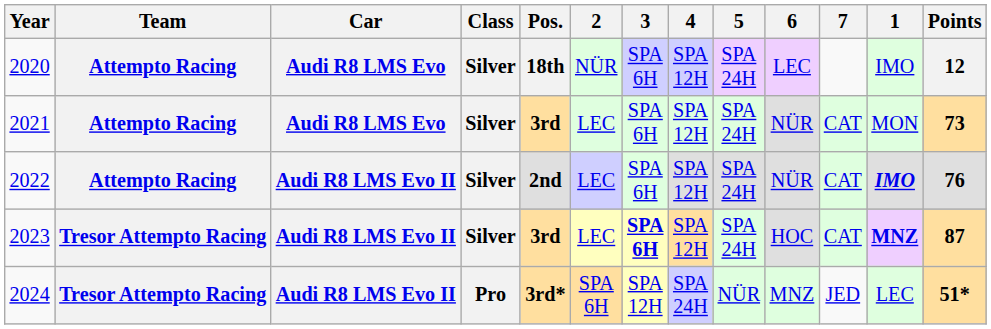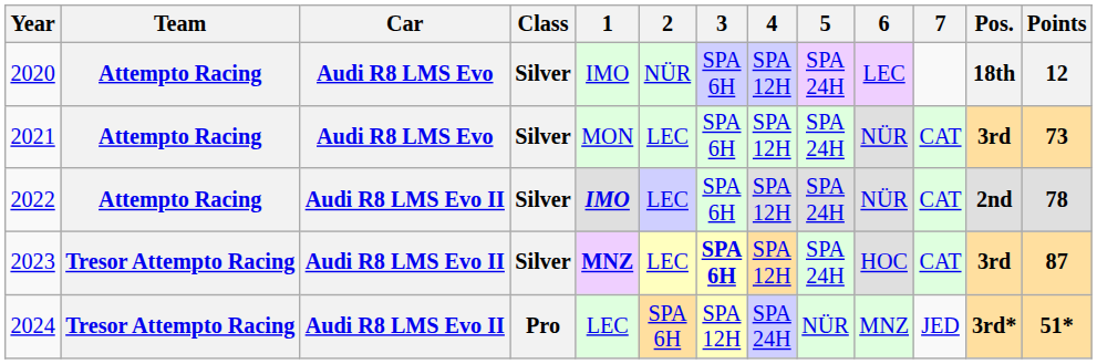 <table class="wikitable" border="1" style="text-align:center; font-size:90%;">
 <tr>
 <th>Year</th>
 <th>Team</th>
 <th>Car</th>
 <th>Class</th>
-<th>Pos.</th>
+<th>1</th>
 <th>2</th>
 <th>3</th>
 <th>4</th>
 <th>5</th>
 <th>6</th>
 <th>7</th>
-<th>1</th>
+<th>Pos.</th>
 <th>Points</th>
 </tr>
 <tr>
 <td><a href='#'>2020</a></td>
 <th><a href='#'>Attempto Racing</a></th>
 <th><a href='#'>Audi R8 LMS Evo</a></th>
 <th>Silver</th>
-<th>18th</th>
+<td style="background:#DFFFDF;"><a href='#'>IMO</a><br></td>
 <td style="background:#DFFFDF;"><a href='#'>NÜR</a><br></td>
 <td style="background:#CFCFFF;"><a href='#'>SPA<br>6H</a><br></td>
 <td style="background:#CFCFFF;"><a href='#'>SPA<br>12H</a><br></td>
 <td style="background:#EFCFFF;"><a href='#'>SPA<br>24H</a><br></td>
 <td style="background:#EFCFFF;"><a href='#'>LEC</a><br></td>
 <td></td>
-<td style="background:#DFFFDF;"><a href='#'>IMO</a><br></td>
+<th>18th</th>
 <th>12</th>
 </tr>
 <tr>
 <td><a href='#'>2021</a></td>
 <th><a href='#'>Attempto Racing</a></th>
 <th><a href='#'>Audi R8 LMS Evo</a></th>
 <th>Silver</th>
-<th style="background:#FFDF9F;">3rd</th>
+<td style="background:#DFFFDF;"><a href='#'>MON</a><br></td>
 <td style="background:#DFFFDF;"><a href='#'>LEC</a><br></td>
 <td style="background:#DFFFDF;"><a href='#'>SPA<br>6H</a><br></td>
 <td style="background:#DFFFDF;"><a href='#'>SPA<br>12H</a><br></td>
 <td style="background:#DFFFDF;"><a href='#'>SPA<br>24H</a><br></td>
 <td style="background:#DFDFDF;"><a href='#'>NÜR</a><br></td>
 <td style="background:#DFFFDF;"><a href='#'>CAT</a><br></td>
-<td style="background:#DFFFDF;"><a href='#'>MON</a><br></td>
+<th style="background:#FFDF9F;">3rd</th>
 <th style="background:#FFDF9F;">73</th>
 </tr>
 <tr>
 <td><a href='#'>2022</a></td>
 <th><a href='#'>Attempto Racing</a></th>
 <th><a href='#'>Audi R8 LMS Evo II</a></th>
 <th>Silver</th>
-<th style="background:#DFDFDF;">2nd</th>
+<td style="background:#DFDFDF;"><strong><em><a href='#'>IMO</a></em></strong><br></td>
 <td style="background:#CFCFFF;"><a href='#'>LEC</a><br></td>
 <td style="background:#DFFFDF;"><a href='#'>SPA<br>6H</a><br></td>
 <td style="background:#DFDFDF;"><a href='#'>SPA<br>12H</a><br></td>
 <td style="background:#DFDFDF;"><a href='#'>SPA<br>24H</a><br></td>
 <td style="background:#DFDFDF;"><a href='#'>NÜR</a><br></td>
 <td style="background:#DFFFDF;"><a href='#'>CAT</a><br></td>
-<td style="background:#DFDFDF;"><strong><em><a href='#'>IMO</a></em></strong><br></td>
-<th style="background:#DFDFDF;">76</th>
+<th style="background:#DFDFDF;">2nd</th>
+<th style="background:#DFDFDF;">78</th>
 </tr>
 <tr>
 <td><a href='#'>2023</a></td>
 <th><a href='#'>Tresor Attempto Racing</a></th>
 <th><a href='#'>Audi R8 LMS Evo II</a></th>
 <th>Silver</th>
-<th style="background:#FFDF9F;">3rd</th>
+<td style="background:#EFCFFF;"><strong><a href='#'>MNZ</a></strong><br></td>
 <td style="background:#FFFFBF;"><a href='#'>LEC</a><br></td>
 <td style="background:#FFFFBF;"><strong><a href='#'>SPA<br>6H</a><br></strong></td>
 <td style="background:#FFDF9F;"><a href='#'>SPA<br>12H</a><br></td>
 <td style="background:#DFFFDF;"><a href='#'>SPA<br>24H</a><br></td>
 <td style="background:#DFDFDF;"><a href='#'>HOC</a><br></td>
 <td style="background:#DFFFDF;"><a href='#'>CAT</a><br></td>
-<td style="background:#EFCFFF;"><strong><a href='#'>MNZ</a></strong><br></td>
+<th style="background:#FFDF9F;">3rd</th>
 <th style="background:#FFDF9F;">87</th>
 </tr>
 <tr>
 <td><a href='#'>2024</a></td>
 <th><a href='#'>Tresor Attempto Racing</a></th>
 <th><a href='#'>Audi R8 LMS Evo II</a></th>
 <th>Pro</th>
-<th style="background:#FFDF9F;">3rd*</th>
+<td style="background:#DFFFDF;"><a href='#'>LEC</a><br></td>
 <td style="background:#FFDF9F;"><a href='#'>SPA<br>6H</a><br></td>
 <td style="background:#FFFFBF;"><a href='#'>SPA<br>12H</a><br></td>
 <td style="background:#CFCFFF;"><a href='#'>SPA<br>24H</a><br></td>
 <td style="background:#DFFFDF;"><a href='#'>NÜR</a><br></td>
 <td style="background:#DFFFDF;"><a href='#'>MNZ</a><br></td>
 <td style="background:#;"><a href='#'>JED</a></td>
-<td style="background:#DFFFDF;"><a href='#'>LEC</a><br></td>
+<th style="background:#FFDF9F;">3rd*</th>
 <th style="background:#FFDF9F;">51*</th>
 </tr>
 </table>
